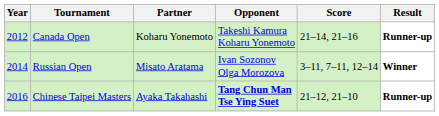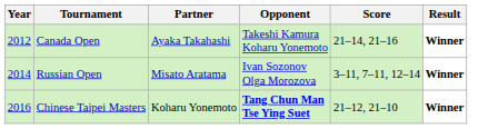 <table class="sortable wikitable" style="font-size: 90%;">
 <tr>
 <th>Year</th>
 <th>Tournament</th>
 <th>Partner</th>
 <th>Opponent</th>
 <th>Score</th>
 <th>Result</th>
 </tr>
 <tr style="background:#D4F1C5">
 <td align="center"><a href='#'>2012</a></td>
 <td align="left"><a href='#'>Canada Open</a></td>
-<td align="left"> Koharu Yonemoto</td>
+<td align="left"> <a href='#'>Ayaka Takahashi</a></td>
 <td align="left"> <a href='#'>Takeshi Kamura</a> <br>  <a href='#'>Koharu Yonemoto</a></td>
 <td align="left">21–14, 21–16</td>
-<td style="text-align:left; background:white"> <strong>Runner-up</strong></td>
+<td style="text-align:left; background:white"> <strong>Winner</strong></td>
 </tr>
 <tr style="background:#D4F1C5">
 <td align="center"><a href='#'>2014</a></td>
 <td align="left"><a href='#'>Russian Open</a></td>
 <td align="left"> <a href='#'>Misato Aratama</a></td>
 <td align="left"> <a href='#'>Ivan Sozonov</a> <br>  <a href='#'>Olga Morozova</a></td>
 <td align="left">3–11, 7–11, 12–14</td>
 <td style="text-align:left; background:white"> <strong>Winner</strong></td>
 </tr>
 <tr style="background:#D4F1C5">
 <td align="center"><a href='#'>2016</a></td>
 <td align="left"><a href='#'>Chinese Taipei Masters</a></td>
-<td align="left"> <a href='#'>Ayaka Takahashi</a></td>
+<td align="left"> Koharu Yonemoto</td>
 <td align="left"><strong> <a href='#'>Tang Chun Man</a> <br>  <a href='#'>Tse Ying Suet</a></strong></td>
 <td align="left">21–12, 21–10</td>
-<td style="text-align:left; background:white"> <strong>Runner-up</strong></td>
+<td style="text-align:left; background:white"> <strong>Winner</strong></td>
 </tr>
 </table>
